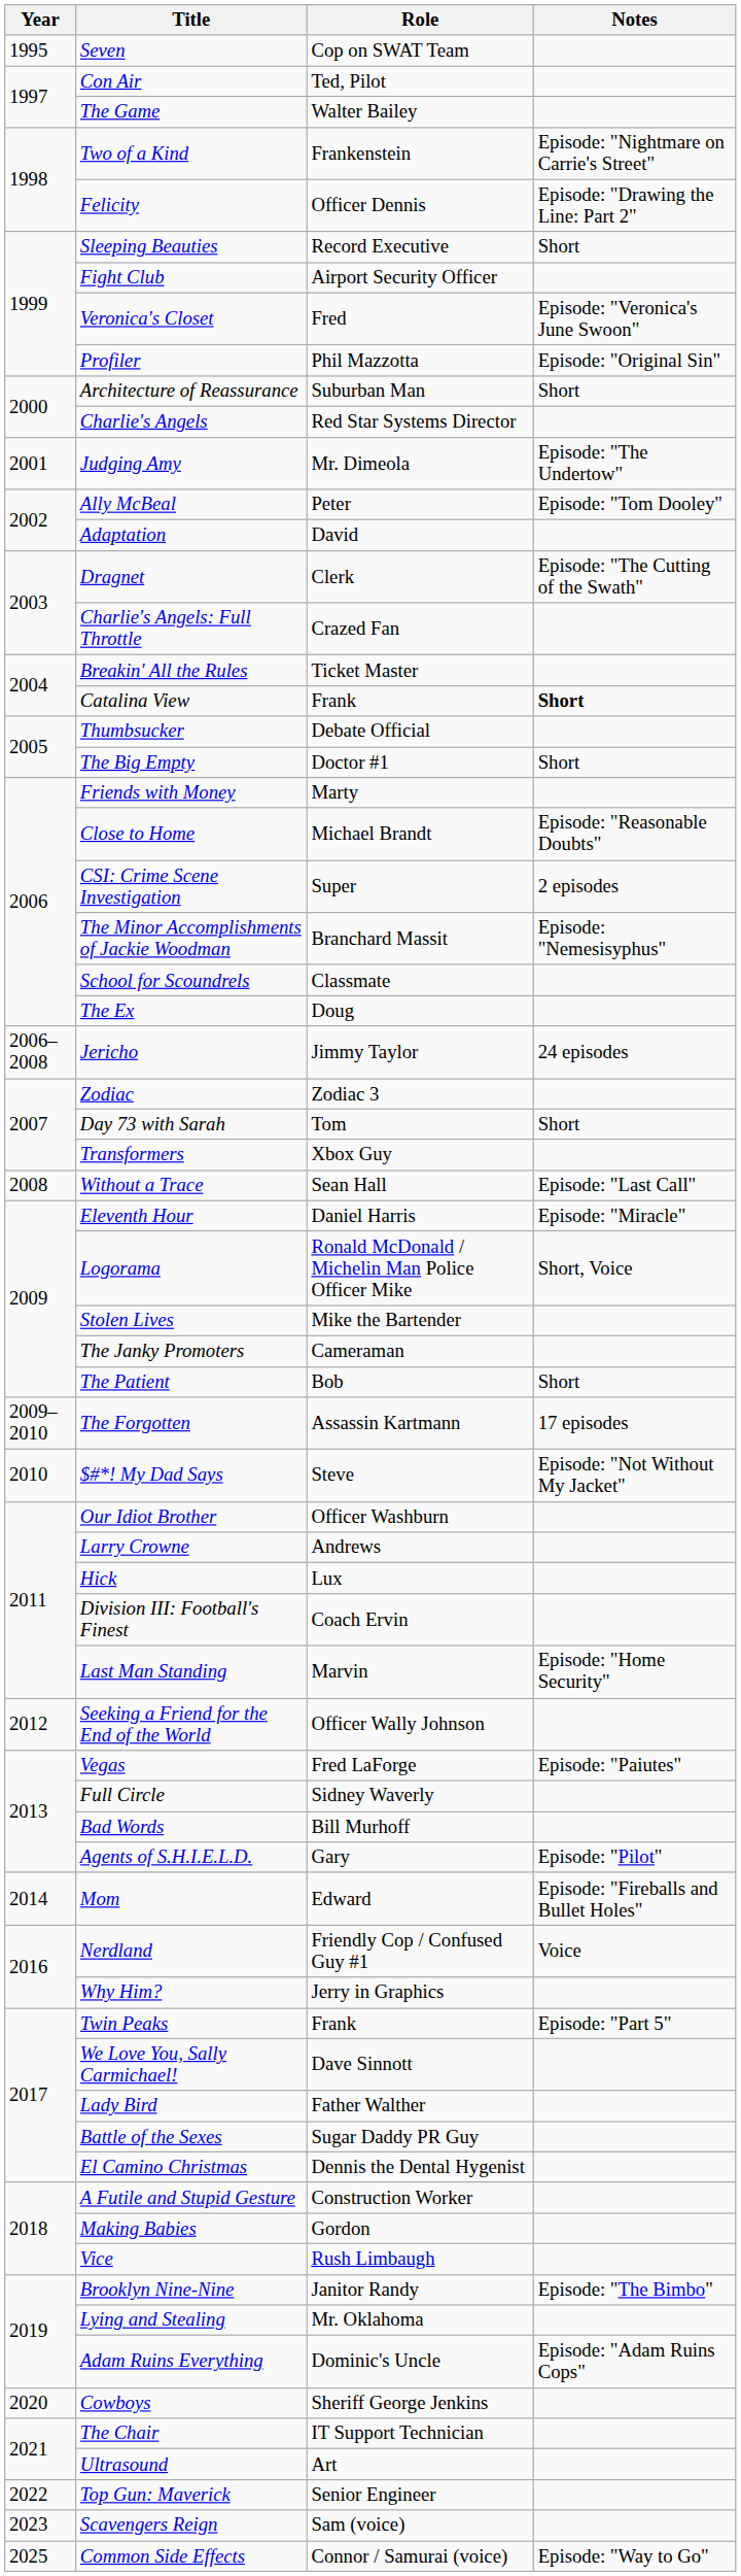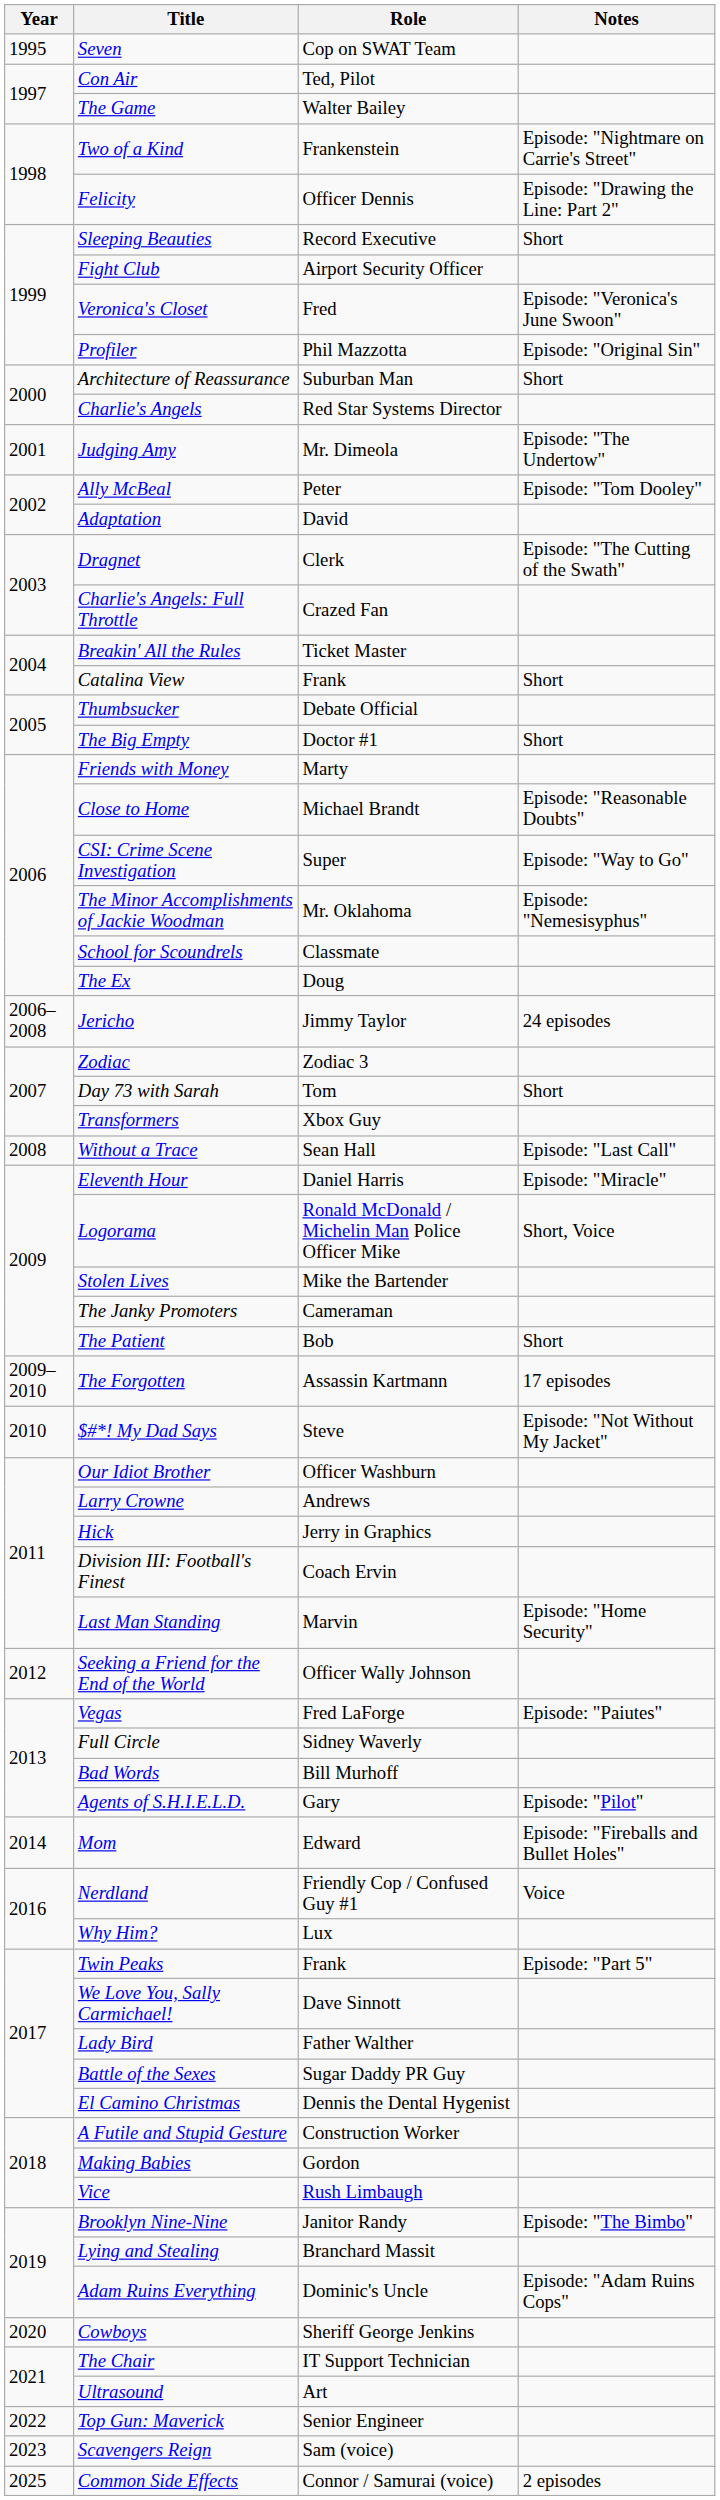 <table class="wikitable sortable">
 <tr>
 <th>Year</th>
 <th>Title</th>
 <th>Role</th>
 <th>Notes</th>
 </tr>
 <tr>
 <td>1995</td>
 <td><em><a href='#'>Seven</a></em></td>
 <td>Cop on SWAT Team</td>
 <td></td>
 </tr>
 <tr>
 <td rowspan="2">1997</td>
 <td><em><a href='#'>Con Air</a></em></td>
 <td>Ted, Pilot</td>
 <td></td>
 </tr>
 <tr>
 <td><em><a href='#'>The Game</a></em></td>
 <td>Walter Bailey</td>
 <td></td>
 </tr>
 <tr>
 <td rowspan="2">1998</td>
 <td><em><a href='#'>Two of a Kind</a></em></td>
 <td>Frankenstein</td>
 <td>Episode: "Nightmare on Carrie's Street"</td>
 </tr>
 <tr>
 <td><em><a href='#'>Felicity</a></em></td>
 <td>Officer Dennis</td>
 <td>Episode: "Drawing the Line: Part 2"</td>
 </tr>
 <tr>
 <td rowspan="4">1999</td>
 <td><em><a href='#'>Sleeping Beauties</a></em></td>
 <td>Record Executive</td>
 <td>Short</td>
 </tr>
 <tr>
 <td><em><a href='#'>Fight Club</a></em></td>
 <td>Airport Security Officer</td>
 <td></td>
 </tr>
 <tr>
 <td><em><a href='#'>Veronica's Closet</a></em></td>
 <td>Fred</td>
 <td>Episode: "Veronica's June Swoon"</td>
 </tr>
 <tr>
 <td><em><a href='#'>Profiler</a></em></td>
 <td>Phil Mazzotta</td>
 <td>Episode: "Original Sin"</td>
 </tr>
 <tr>
 <td rowspan="2">2000</td>
 <td><em>Architecture of Reassurance</em></td>
 <td>Suburban Man</td>
 <td>Short</td>
 </tr>
 <tr>
 <td><em><a href='#'>Charlie's Angels</a></em></td>
 <td>Red Star Systems Director</td>
 <td></td>
 </tr>
 <tr>
 <td>2001</td>
 <td><em><a href='#'>Judging Amy</a></em></td>
 <td>Mr. Dimeola</td>
 <td>Episode: "The Undertow"</td>
 </tr>
 <tr>
 <td rowspan="2">2002</td>
 <td><em><a href='#'>Ally McBeal</a></em></td>
 <td>Peter</td>
 <td>Episode: "Tom Dooley"</td>
 </tr>
 <tr>
 <td><em><a href='#'>Adaptation</a></em></td>
 <td>David</td>
 <td></td>
 </tr>
 <tr>
 <td rowspan="2">2003</td>
 <td><em><a href='#'>Dragnet</a></em></td>
 <td>Clerk</td>
 <td>Episode: "The Cutting of the Swath"</td>
 </tr>
 <tr>
 <td><em><a href='#'>Charlie's Angels: Full Throttle</a></em></td>
 <td>Crazed Fan</td>
 <td></td>
 </tr>
 <tr>
 <td rowspan="2">2004</td>
 <td><em><a href='#'>Breakin' All the Rules</a></em></td>
 <td>Ticket Master</td>
 <td></td>
 </tr>
 <tr>
 <td><em>Catalina View</em></td>
 <td>Frank</td>
-<td><strong>Short</strong></td>
+<td>Short</td>
 </tr>
 <tr>
 <td rowspan="2">2005</td>
 <td><em><a href='#'>Thumbsucker</a></em></td>
 <td>Debate Official</td>
 <td></td>
 </tr>
 <tr>
 <td><em><a href='#'>The Big Empty</a></em></td>
 <td>Doctor #1</td>
 <td>Short</td>
 </tr>
 <tr>
 <td rowspan="6">2006</td>
 <td><em><a href='#'>Friends with Money</a></em></td>
 <td>Marty</td>
 <td></td>
 </tr>
 <tr>
 <td><em><a href='#'>Close to Home</a></em></td>
 <td>Michael Brandt</td>
 <td>Episode: "Reasonable Doubts"</td>
 </tr>
 <tr>
 <td><em><a href='#'>CSI: Crime Scene Investigation</a></em></td>
 <td>Super</td>
-<td>2 episodes</td>
+<td>Episode: "Way to Go"</td>
 </tr>
 <tr>
 <td><em><a href='#'>The Minor Accomplishments of Jackie Woodman</a></em></td>
-<td>Branchard Massit</td>
+<td>Mr. Oklahoma</td>
 <td>Episode: "Nemesisyphus"</td>
 </tr>
 <tr>
 <td><em><a href='#'>School for Scoundrels</a></em></td>
 <td>Classmate</td>
 <td></td>
 </tr>
 <tr>
 <td><em><a href='#'>The Ex</a></em></td>
 <td>Doug</td>
 <td></td>
 </tr>
 <tr>
 <td>2006–2008</td>
 <td><em><a href='#'>Jericho</a></em></td>
 <td>Jimmy Taylor</td>
 <td>24 episodes</td>
 </tr>
 <tr>
 <td rowspan="3">2007</td>
 <td><em><a href='#'>Zodiac</a></em></td>
 <td>Zodiac 3</td>
 <td></td>
 </tr>
 <tr>
 <td><em>Day 73 with Sarah</em></td>
 <td>Tom</td>
 <td>Short</td>
 </tr>
 <tr>
 <td><em><a href='#'>Transformers</a></em></td>
 <td>Xbox Guy</td>
 <td></td>
 </tr>
 <tr>
 <td>2008</td>
 <td><em><a href='#'>Without a Trace</a></em></td>
 <td>Sean Hall</td>
 <td>Episode: "Last Call"</td>
 </tr>
 <tr>
 <td rowspan="5">2009</td>
 <td><em><a href='#'>Eleventh Hour</a></em></td>
 <td>Daniel Harris</td>
 <td>Episode: "Miracle"</td>
 </tr>
 <tr>
 <td><em><a href='#'>Logorama</a></em></td>
 <td><a href='#'>Ronald McDonald</a> / <a href='#'>Michelin Man</a> Police Officer Mike</td>
 <td>Short, Voice</td>
 </tr>
 <tr>
 <td><em><a href='#'>Stolen Lives</a></em></td>
 <td>Mike the Bartender</td>
 <td></td>
 </tr>
 <tr>
 <td><em>The Janky Promoters</em></td>
 <td>Cameraman</td>
 <td></td>
 </tr>
 <tr>
 <td><em><a href='#'>The Patient</a></em></td>
 <td>Bob</td>
 <td>Short</td>
 </tr>
 <tr>
 <td>2009–2010</td>
 <td><em><a href='#'>The Forgotten</a></em></td>
 <td>Assassin Kartmann</td>
 <td>17 episodes</td>
 </tr>
 <tr>
 <td>2010</td>
 <td><em><a href='#'>$#*! My Dad Says</a></em></td>
 <td>Steve</td>
 <td>Episode: "Not Without My Jacket"</td>
 </tr>
 <tr>
 <td rowspan="5">2011</td>
 <td><em><a href='#'>Our Idiot Brother</a></em></td>
 <td>Officer Washburn</td>
 <td></td>
 </tr>
 <tr>
 <td><em><a href='#'>Larry Crowne</a></em></td>
 <td>Andrews</td>
 <td></td>
 </tr>
 <tr>
 <td><em><a href='#'>Hick</a></em></td>
-<td>Lux</td>
+<td>Jerry in Graphics</td>
 <td></td>
 </tr>
 <tr>
 <td><em>Division III: Football's Finest</em></td>
 <td>Coach Ervin</td>
 <td></td>
 </tr>
 <tr>
 <td><em><a href='#'>Last Man Standing</a></em></td>
 <td>Marvin</td>
 <td>Episode: "Home Security"</td>
 </tr>
 <tr>
 <td>2012</td>
 <td><em><a href='#'>Seeking a Friend for the End of the World</a></em></td>
 <td>Officer Wally Johnson</td>
 <td></td>
 </tr>
 <tr>
 <td rowspan="4">2013</td>
 <td><em><a href='#'>Vegas</a></em></td>
 <td>Fred LaForge</td>
 <td>Episode: "Paiutes"</td>
 </tr>
 <tr>
 <td><em>Full Circle</em></td>
 <td>Sidney Waverly</td>
 <td></td>
 </tr>
 <tr>
 <td><em><a href='#'>Bad Words</a></em></td>
 <td>Bill Murhoff</td>
 <td></td>
 </tr>
 <tr>
 <td><em><a href='#'>Agents of S.H.I.E.L.D.</a></em></td>
 <td>Gary</td>
 <td>Episode: "<a href='#'>Pilot</a>"</td>
 </tr>
 <tr>
 <td>2014</td>
 <td><em><a href='#'>Mom</a></em></td>
 <td>Edward</td>
 <td>Episode: "Fireballs and Bullet Holes"</td>
 </tr>
 <tr>
 <td rowspan="2">2016</td>
 <td><em><a href='#'>Nerdland</a></em></td>
 <td>Friendly Cop / Confused Guy #1</td>
 <td>Voice</td>
 </tr>
 <tr>
 <td><em><a href='#'>Why Him?</a></em></td>
-<td>Jerry in Graphics</td>
+<td>Lux</td>
 <td></td>
 </tr>
 <tr>
 <td rowspan="5">2017</td>
 <td><em><a href='#'>Twin Peaks</a></em></td>
 <td>Frank</td>
 <td>Episode: "Part 5"</td>
 </tr>
 <tr>
 <td><em><a href='#'>We Love You, Sally Carmichael!</a></em></td>
 <td>Dave Sinnott</td>
 <td></td>
 </tr>
 <tr>
 <td><em><a href='#'>Lady Bird</a></em></td>
 <td>Father Walther</td>
 <td></td>
 </tr>
 <tr>
 <td><em><a href='#'>Battle of the Sexes</a></em></td>
 <td>Sugar Daddy PR Guy</td>
 <td></td>
 </tr>
 <tr>
 <td><em><a href='#'>El Camino Christmas</a></em></td>
 <td>Dennis the Dental Hygenist</td>
 <td></td>
 </tr>
 <tr>
 <td rowspan="3">2018</td>
 <td><em><a href='#'>A Futile and Stupid Gesture</a></em></td>
 <td>Construction Worker</td>
 <td></td>
 </tr>
 <tr>
 <td><em><a href='#'>Making Babies</a></em></td>
 <td>Gordon</td>
 <td></td>
 </tr>
 <tr>
 <td><em><a href='#'>Vice</a></em></td>
 <td><a href='#'>Rush Limbaugh</a></td>
 <td></td>
 </tr>
 <tr>
 <td rowspan="3">2019</td>
 <td><em><a href='#'>Brooklyn Nine-Nine</a></em></td>
 <td>Janitor Randy</td>
 <td>Episode: "<a href='#'>The Bimbo</a>"</td>
 </tr>
 <tr>
 <td><em><a href='#'>Lying and Stealing</a></em></td>
-<td>Mr. Oklahoma</td>
+<td>Branchard Massit</td>
 <td></td>
 </tr>
 <tr>
 <td><em><a href='#'>Adam Ruins Everything</a></em></td>
 <td>Dominic's Uncle</td>
 <td>Episode: "Adam Ruins Cops"</td>
 </tr>
 <tr>
 <td>2020</td>
 <td><em><a href='#'>Cowboys</a></em></td>
 <td>Sheriff George Jenkins</td>
 <td></td>
 </tr>
 <tr>
 <td rowspan="2">2021</td>
 <td><em><a href='#'>The Chair</a></em></td>
 <td>IT Support Technician</td>
 <td></td>
 </tr>
 <tr>
 <td><em><a href='#'>Ultrasound</a></em></td>
 <td>Art</td>
 </tr>
 <tr>
 <td>2022</td>
 <td><em><a href='#'>Top Gun: Maverick</a></em></td>
 <td>Senior Engineer</td>
 <td></td>
 </tr>
 <tr>
 <td>2023</td>
 <td><em><a href='#'>Scavengers Reign</a></em></td>
 <td>Sam (voice)</td>
 <td></td>
 </tr>
 <tr>
 <td>2025</td>
 <td><em><a href='#'>Common Side Effects</a></em></td>
 <td>Connor / Samurai (voice)</td>
-<td>Episode: "Way to Go"</td>
+<td>2 episodes</td>
 </tr>
 </table>
